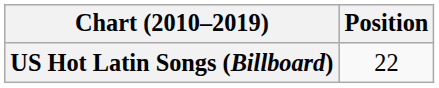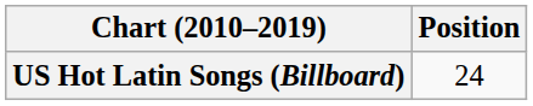 <table class="wikitable plainrowheaders" style="text-align:center">
 <tr>
 <th scope="col">Chart (2010–2019)</th>
 <th scope="col">Position</th>
 </tr>
 <tr>
 <th scope="row">US Hot Latin Songs (<em>Billboard</em>)</th>
-<td>22</td>
+<td>24</td>
 </tr>
 </table>
